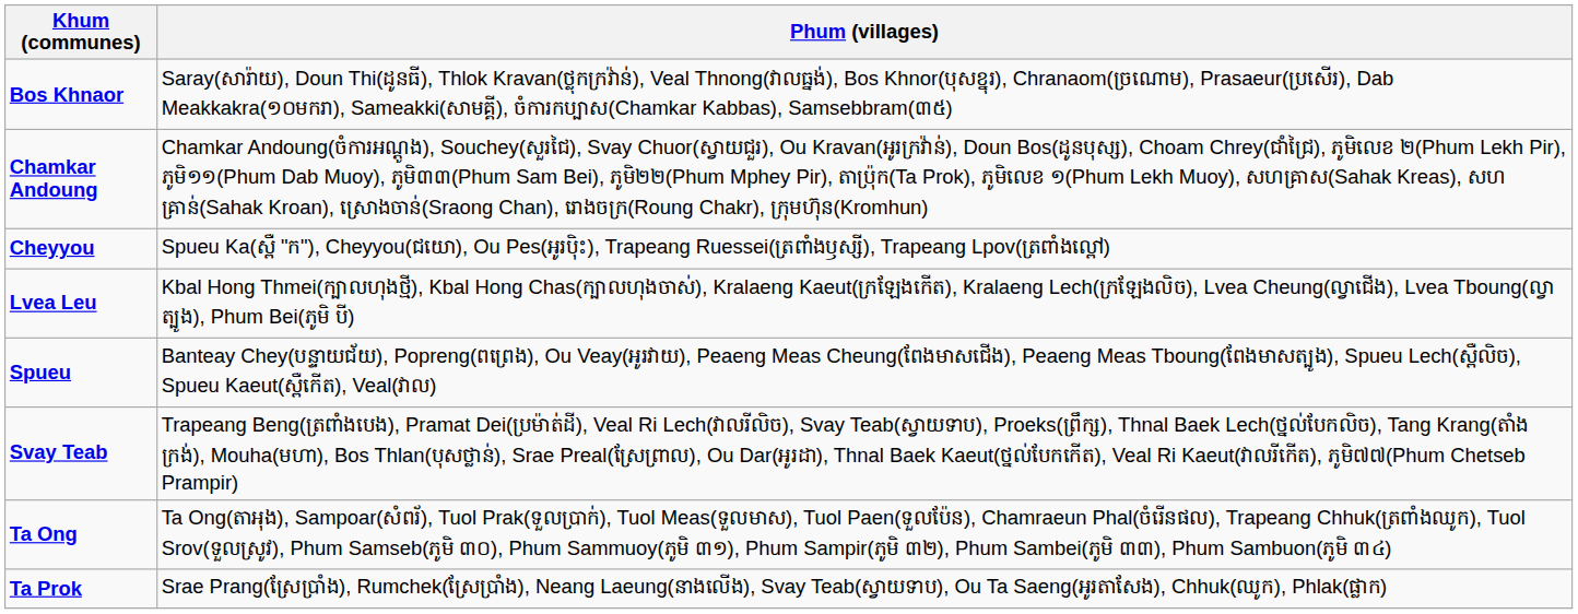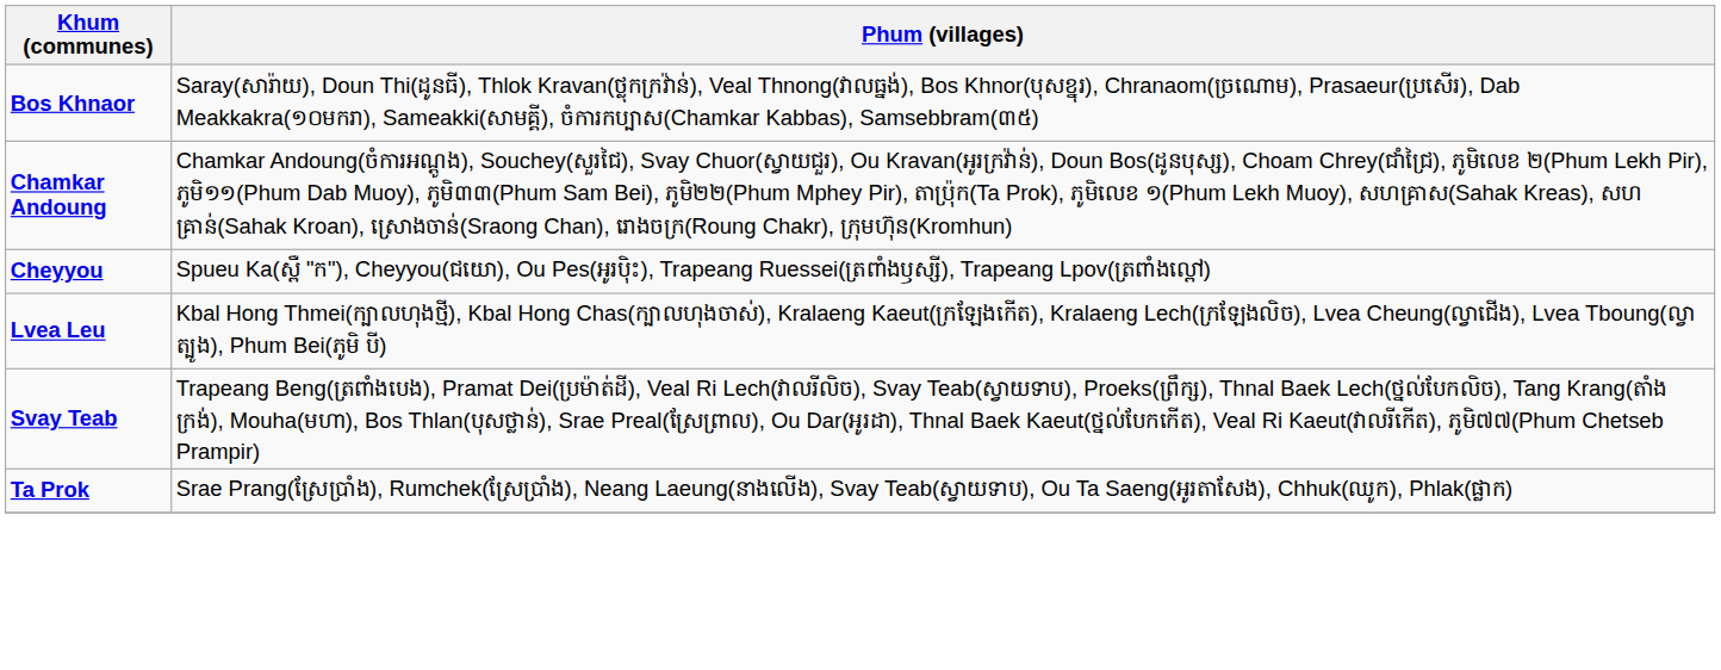 <table class="wikitable">
 <tr>
 <th><a href='#'>Khum</a> (communes)</th>
 <th><a href='#'>Phum</a> (villages)</th>
 </tr>
 <tr>
 <td><strong><a href='#'>Bos Khnaor</a></strong></td>
 <td>Saray(សារ៉ាយ), Doun Thi(ដូនធី), Thlok Kravan(ថ្លុកក្រវ៉ាន់), Veal Thnong(វាលធ្នង់), Bos Khnor(បុសខ្នុរ), Chranaom(ច្រណោម), Prasaeur(ប្រសើរ), Dab Meakkakra(១០មករា), Sameakki(សាមគ្គី), ចំការកប្បាស(Chamkar Kabbas), Samsebbram(៣៥)</td>
 </tr>
 <tr>
 <td><strong><a href='#'>Chamkar Andoung</a></strong></td>
 <td>Chamkar Andoung(ចំការអណ្ដូង), Souchey(សួរជៃ), Svay Chuor(ស្វាយជួរ), Ou Kravan(អូរក្រវ៉ាន់), Doun Bos(ដូនបុស្ស), Choam Chrey(ជាំជ្រៃ), ភូមិលេខ ២(Phum Lekh Pir), ភូមិ១១(Phum Dab Muoy), ភូមិ៣៣(Phum Sam Bei), ភូមិ២២(Phum Mphey Pir), តាប្រ៉ុក(Ta Prok), ភូមិលេខ ១(Phum Lekh Muoy), សហគ្រាស(Sahak Kreas), សហគ្រាន់(Sahak Kroan), ស្រោងចាន់(Sraong Chan), រោងចក្រ(Roung Chakr), ក្រុមហ៊ុន(Kromhun)</td>
 </tr>
 <tr>
 <td><strong><a href='#'>Cheyyou</a></strong></td>
 <td>Spueu Ka(ស្ពឺ "ក"), Cheyyou(ជយោ), Ou Pes(អូរប៉ិះ), Trapeang Ruessei(ត្រពាំងឫស្សី), Trapeang Lpov(ត្រពាំងល្ពៅ)</td>
 </tr>
 <tr>
 <td><strong><a href='#'>Lvea Leu</a></strong></td>
 <td>Kbal Hong Thmei(ក្បាលហុងថ្មី), Kbal Hong Chas(ក្បាលហុងចាស់), Kralaeng Kaeut(ក្រឡែងកើត), Kralaeng Lech(ក្រឡែងលិច), Lvea Cheung(ល្វាជើង), Lvea Tboung(ល្វាត្បូង), Phum Bei(ភូមិ បី)</td>
 </tr>
 <tr>
-<td><strong><a href='#'>Spueu</a></strong></td>
-<td>Banteay Chey(បន្ទាយជ័យ), Popreng(ពព្រេង), Ou Veay(អូរវាយ), Peaeng Meas Cheung(ពែងមាសជើង), Peaeng Meas Tboung(ពែងមាសត្បូង), Spueu Lech(ស្ពឺលិច), Spueu Kaeut(ស្ពឺកើត), Veal(វាល)</td>
-</tr>
-<tr>
 <td><strong><a href='#'>Svay Teab</a></strong></td>
 <td>Trapeang Beng(ត្រពាំងបេង), Pramat Dei(ប្រម៉ាត់ដី), Veal Ri Lech(វាលរីលិច), Svay Teab(ស្វាយទាប), Proeks(ព្រឹក្ស), Thnal Baek Lech(ថ្នល់បែកលិច), Tang Krang(តាំងក្រង់), Mouha(មហា), Bos Thlan(បុសថ្លាន់), Srae Preal(ស្រែព្រាល), Ou Dar(អូរដា), Thnal Baek Kaeut(ថ្នល់បែកកើត), Veal Ri Kaeut(វាលរីកើត), ភូមិ៧៧(Phum Chetseb Prampir)</td>
-</tr>
-<tr>
-<td><strong><a href='#'>Ta Ong</a></strong></td>
-<td>Ta Ong(តាអុង), Sampoar(សំពរ័), Tuol Prak(ទួលប្រាក់), Tuol Meas(ទួលមាស), Tuol Paen(ទួលប៉ែន), Chamraeun Phal(ចំរើនផល), Trapeang Chhuk(ត្រពាំងឈូក), Tuol Srov(ទួលស្រូវ), Phum Samseb(ភូមិ ៣០), Phum Sammuoy(ភូមិ ៣១), Phum Sampir(ភូមិ ៣២), Phum Sambei(ភូមិ ៣៣), Phum Sambuon(ភូមិ ៣៤)</td>
 </tr>
 <tr>
 <td><strong><a href='#'>Ta Prok</a></strong></td>
 <td>Srae Prang(ស្រែប្រាំង), Rumchek(ស្រែប្រាំង), Neang Laeung(នាងលើង), Svay Teab(ស្វាយទាប), Ou Ta Saeng(អូរតាសែង), Chhuk(ឈូក), Phlak(ផ្លាក)</td>
 </tr>
 <tr>
 </tr>
 </table>
